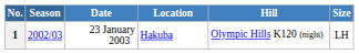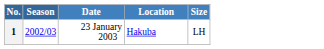 <table class="wikitable sortable" style="font-size:86%; line-height:15px; text-align:left; border:grey solid 1px; border-collapse:collapse; background:#ffffff;">
 <tr style="background:#efefef;">
 <th style="background-color:#369; color:white; width:10px;">No.</th>
 <th style="background-color:#369; color:white;  width:30px;">Season</th>
 <th style="background-color:#4180be; color:white; width:89px;">Date</th>
 <th style="background-color:#4180be; color:white; width:86px;">Location</th>
-<th style="background-color:#4180be; color:white; width:152px;">Hill</th>
 <th style="background-color:#4180be; color:white; width:25px;">Size</th>
 </tr>
 <tr>
 <th scope=row style="text-align:center;">1</th>
 <td align=center><a href='#'>2002/03</a></td>
 <td align=right>23 January 2003  </td>
 <td> <a href='#'>Hakuba</a></td>
-<td><a href='#'>Olympic Hills</a> K120 <small>(night)</small></td>
 <td align=center>LH</td>
 </tr>
 </table>
